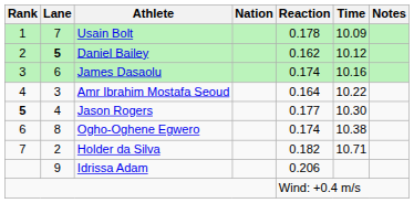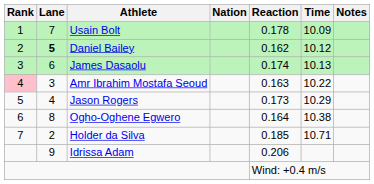 <table class="wikitable sortable" style="text-align:center">
 <tr>
 <th>Rank</th>
 <th>Lane</th>
 <th>Athlete</th>
 <th>Nation</th>
 <th>Reaction</th>
 <th>Time</th>
 <th>Notes</th>
 </tr>
 <tr style="background:#bbf3bb;">
 <td>1</td>
 <td>7</td>
 <td align=left><a href='#'>Usain Bolt</a></td>
 <td align=left></td>
 <td>0.178</td>
 <td>10.09</td>
 <td></td>
 </tr>
 <tr style="background:#bbf3bb;">
 <td>2</td>
 <td><strong>5</strong></td>
 <td align=left><a href='#'>Daniel Bailey</a></td>
 <td align=left></td>
 <td>0.162</td>
 <td>10.12</td>
 <td></td>
 </tr>
 <tr style="background:#bbf3bb;">
 <td>3</td>
 <td>6</td>
 <td align=left><a href='#'>James Dasaolu</a></td>
 <td align=left></td>
 <td>0.174</td>
-<td>10.16</td>
+<td>10.13</td>
 <td></td>
 </tr>
 <tr>
-<td>4</td>
+<td style="background: pink;">4</td>
 <td>3</td>
 <td align=left><a href='#'>Amr Ibrahim Mostafa Seoud</a></td>
 <td align=left></td>
-<td>0.164</td>
+<td>0.163</td>
 <td>10.22</td>
 <td></td>
 </tr>
 <tr>
-<td><strong>5</strong></td>
+<td>5</td>
 <td>4</td>
 <td align=left><a href='#'>Jason Rogers</a></td>
 <td align=left></td>
-<td>0.177</td>
-<td>10.30</td>
+<td>0.173</td>
+<td>10.29</td>
 <td></td>
 </tr>
 <tr>
 <td>6</td>
 <td>8</td>
 <td align=left><a href='#'>Ogho-Oghene Egwero</a></td>
 <td align=left></td>
-<td>0.174</td>
+<td>0.164</td>
 <td>10.38</td>
 <td></td>
 </tr>
 <tr>
 <td>7</td>
 <td>2</td>
 <td align=left><a href='#'>Holder da Silva</a></td>
 <td align=left></td>
-<td>0.182</td>
+<td>0.185</td>
 <td>10.71</td>
 <td></td>
 </tr>
 <tr>
 <td></td>
 <td>9</td>
 <td align=left><a href='#'>Idrissa Adam</a></td>
 <td align=left></td>
 <td>0.206</td>
 <td></td>
 <td></td>
 </tr>
 <tr class="sortbottom">
 <td colspan=4></td>
 <td colspan="3" style="text-align:left;">Wind: +0.4 m/s</td>
 </tr>
 </table>
